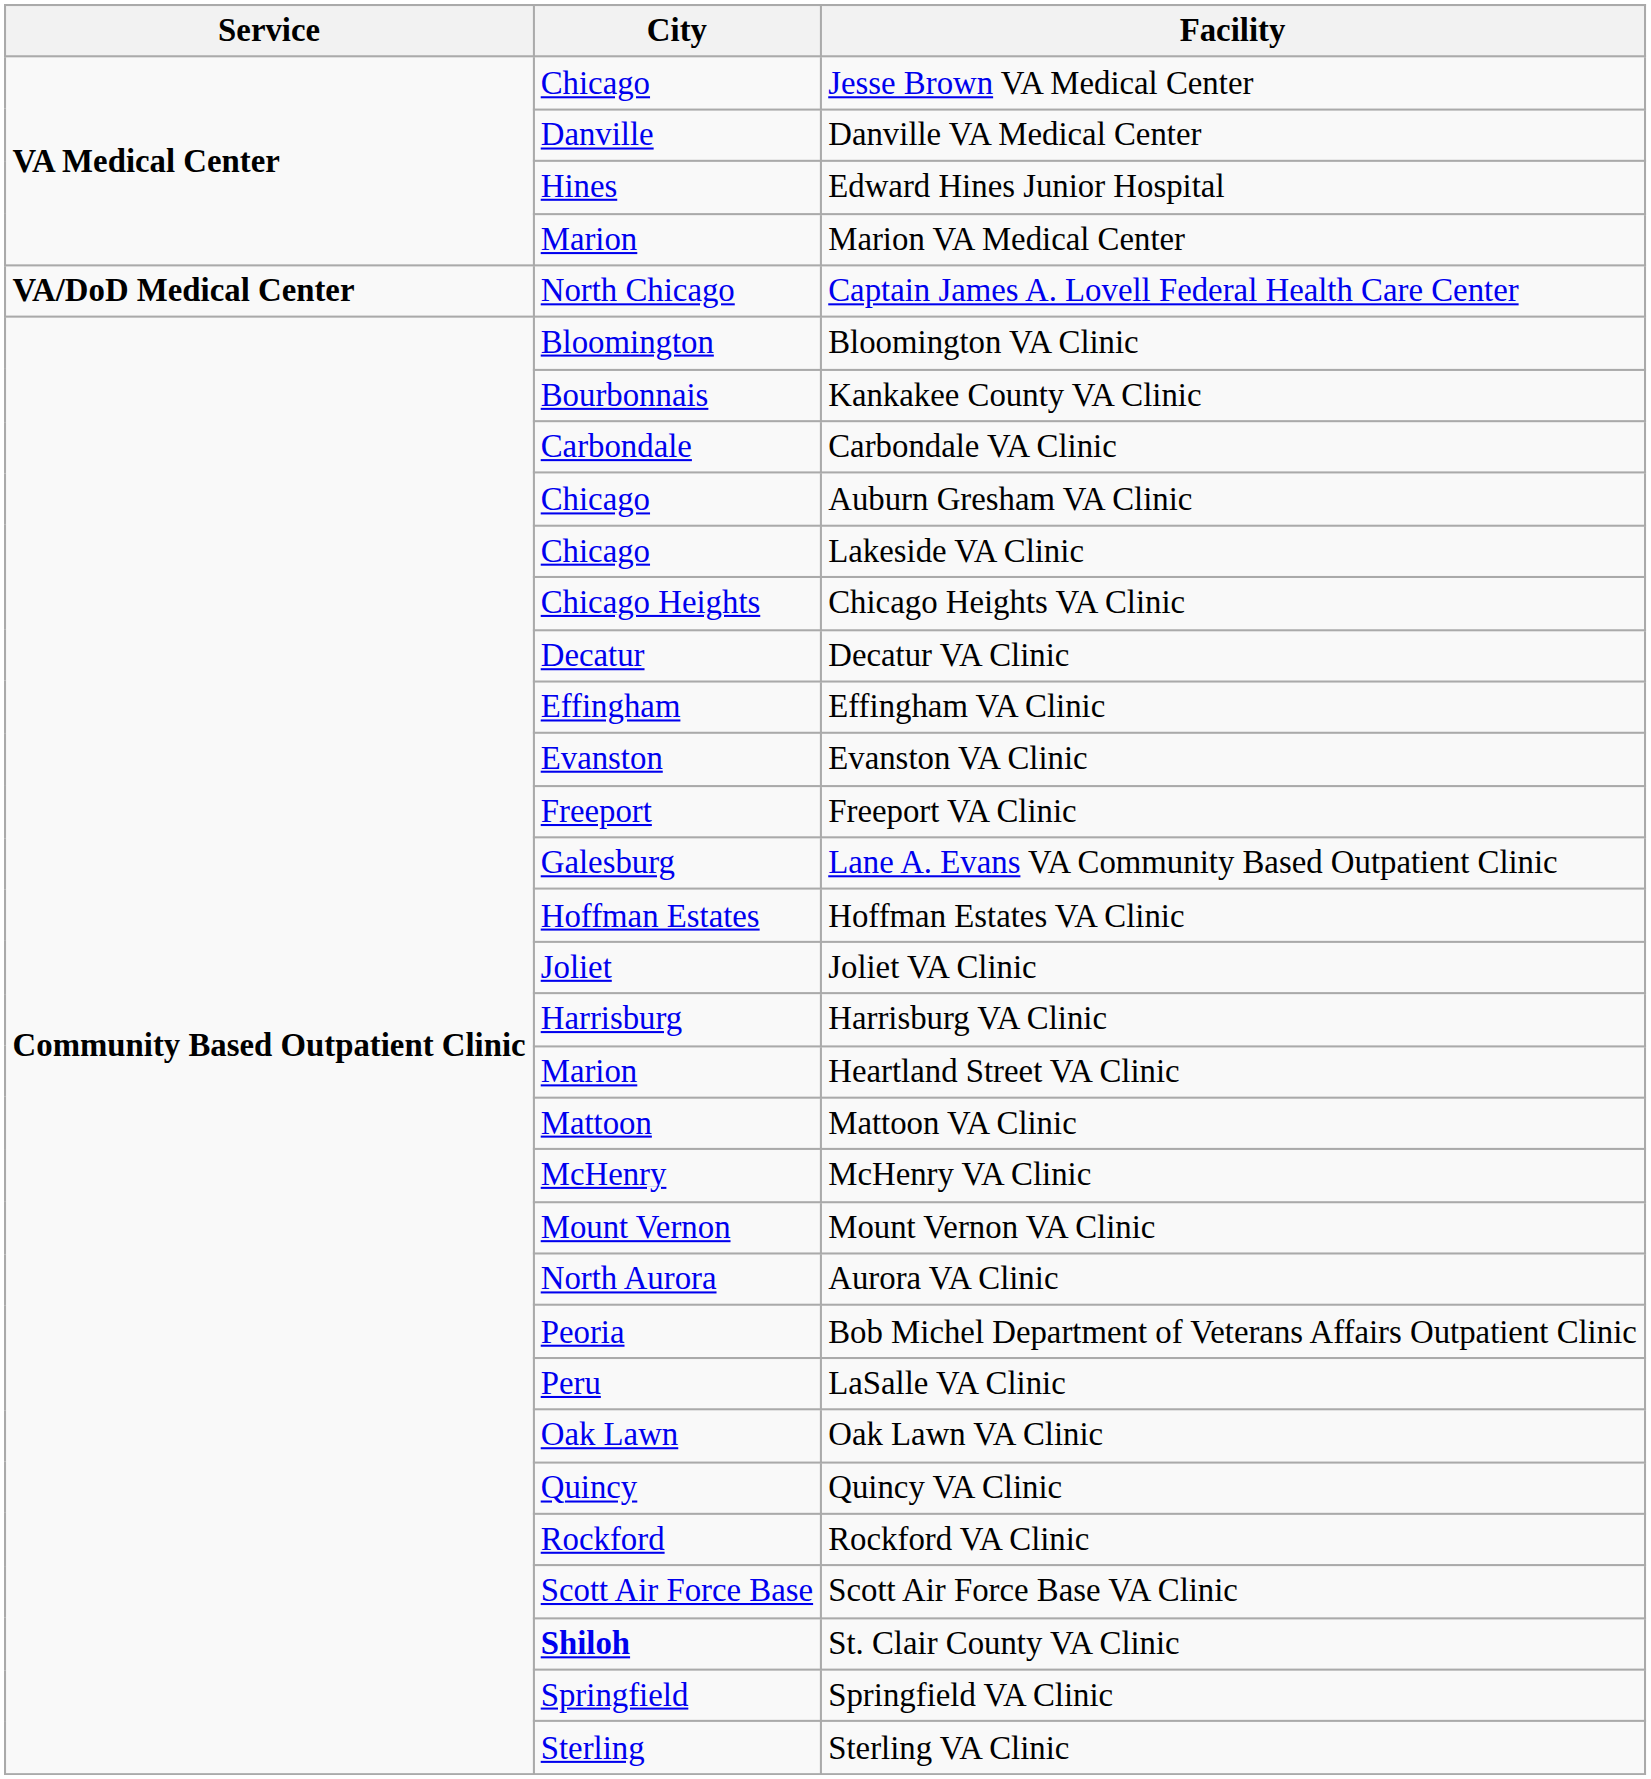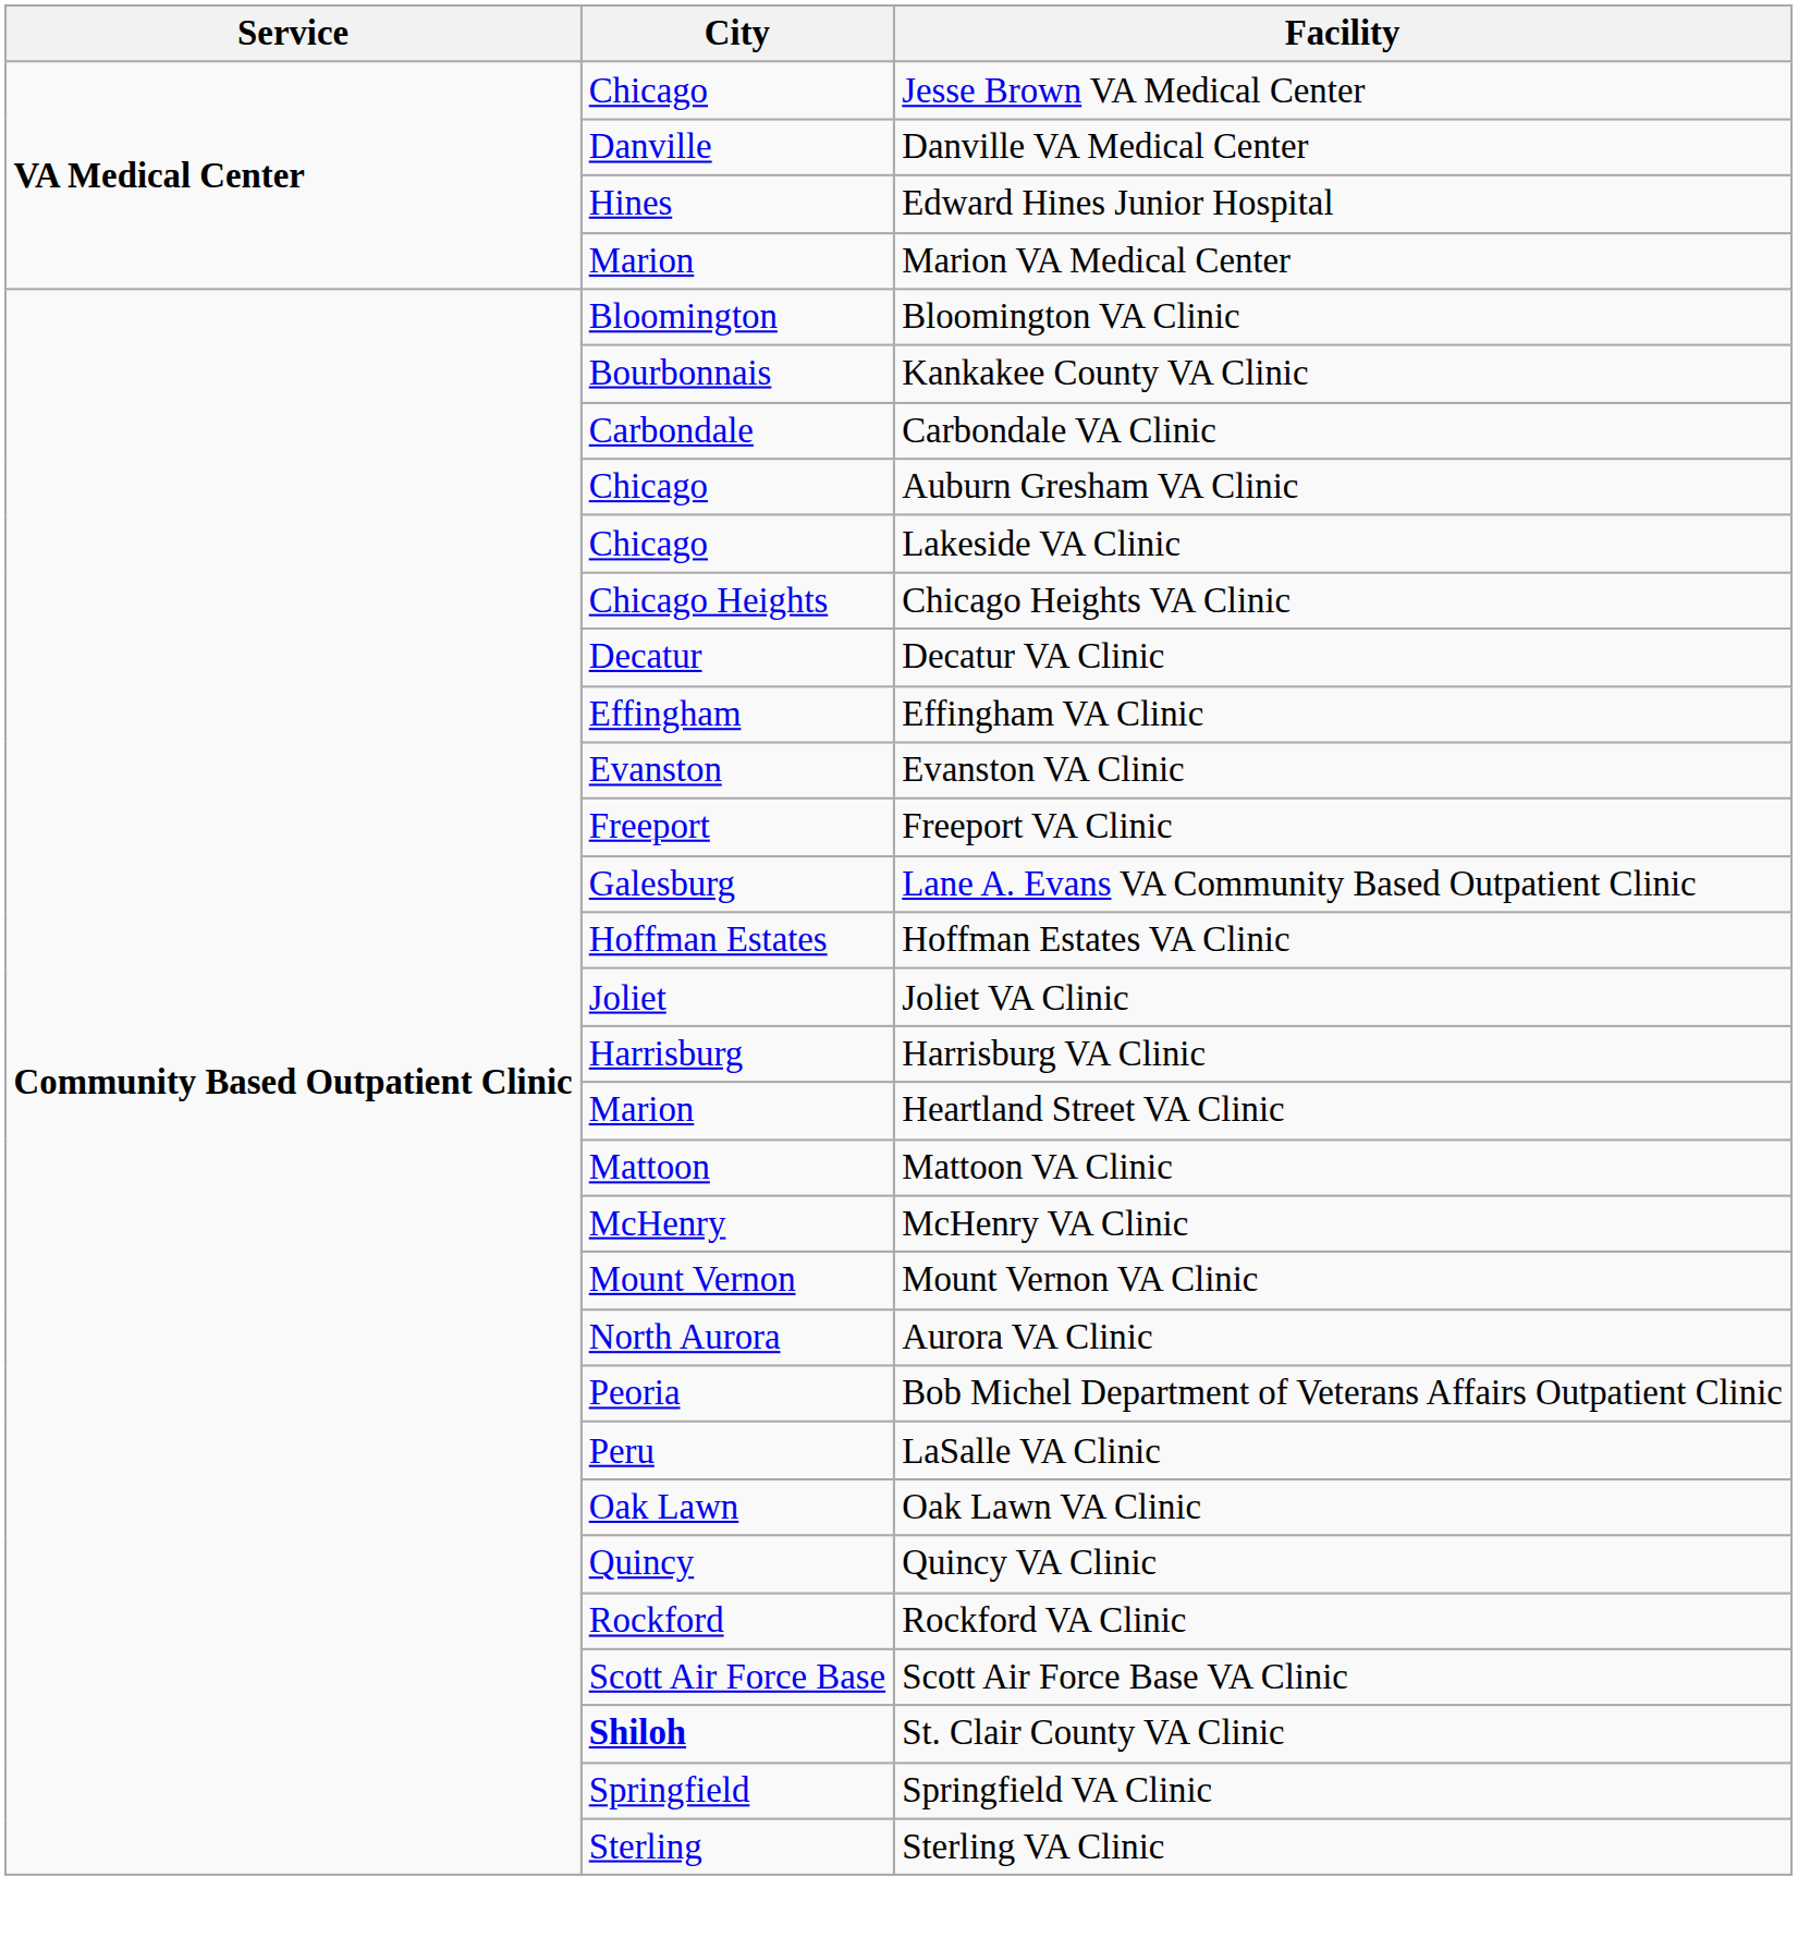 <table class="wikitable">
 <tr>
 <th>Service</th>
 <th>City</th>
 <th>Facility</th>
 </tr>
 <tr>
 <td rowspan=4><strong>VA Medical Center</strong></td>
 <td><a href='#'>Chicago</a></td>
 <td><a href='#'>Jesse Brown</a> VA Medical Center</td>
 </tr>
 <tr>
 <td><a href='#'>Danville</a></td>
 <td>Danville VA Medical Center</td>
 </tr>
 <tr>
 <td><a href='#'>Hines</a></td>
 <td>Edward Hines Junior Hospital</td>
 </tr>
 <tr>
 <td><a href='#'>Marion</a></td>
 <td>Marion VA Medical Center</td>
-</tr>
-<tr>
-<td rowspan=1><strong>VA/DoD Medical Center</strong></td>
-<td><a href='#'>North Chicago</a></td>
-<td><a href='#'>Captain James A. Lovell Federal Health Care Center</a></td>
 </tr>
 <tr>
 <td rowspan=28><strong>Community Based Outpatient Clinic</strong></td>
 <td><a href='#'>Bloomington</a></td>
 <td>Bloomington VA Clinic</td>
 </tr>
 <tr>
 <td><a href='#'>Bourbonnais</a></td>
 <td>Kankakee County VA Clinic</td>
 </tr>
 <tr>
 <td><a href='#'>Carbondale</a></td>
 <td>Carbondale VA Clinic</td>
 </tr>
 <tr>
 <td><a href='#'>Chicago</a></td>
 <td>Auburn Gresham VA Clinic</td>
 </tr>
 <tr>
 <td><a href='#'>Chicago</a></td>
 <td>Lakeside VA Clinic</td>
 </tr>
 <tr>
 <td><a href='#'>Chicago Heights</a></td>
 <td>Chicago Heights VA Clinic</td>
 </tr>
 <tr>
 <td><a href='#'>Decatur</a></td>
 <td>Decatur VA Clinic</td>
 </tr>
 <tr>
 <td><a href='#'>Effingham</a></td>
 <td>Effingham VA Clinic</td>
 </tr>
 <tr>
 <td><a href='#'>Evanston</a></td>
 <td>Evanston VA Clinic</td>
 </tr>
 <tr>
 <td><a href='#'>Freeport</a></td>
 <td>Freeport VA Clinic</td>
 </tr>
 <tr>
 <td><a href='#'>Galesburg</a></td>
 <td><a href='#'>Lane A. Evans</a> VA Community Based Outpatient Clinic</td>
 </tr>
 <tr>
 <td><a href='#'>Hoffman Estates</a></td>
 <td>Hoffman Estates VA Clinic</td>
 </tr>
 <tr>
 <td><a href='#'>Joliet</a></td>
 <td>Joliet VA Clinic</td>
 </tr>
 <tr>
 <td><a href='#'>Harrisburg</a></td>
 <td>Harrisburg VA Clinic</td>
 </tr>
 <tr>
 <td><a href='#'>Marion</a></td>
 <td>Heartland Street VA Clinic</td>
 </tr>
 <tr>
 <td><a href='#'>Mattoon</a></td>
 <td>Mattoon VA Clinic</td>
 </tr>
 <tr>
 <td><a href='#'>McHenry</a></td>
 <td>McHenry VA Clinic</td>
 </tr>
 <tr>
 <td><a href='#'>Mount Vernon</a></td>
 <td>Mount Vernon VA Clinic</td>
 </tr>
 <tr>
 <td><a href='#'>North Aurora</a></td>
 <td>Aurora VA Clinic</td>
 </tr>
 <tr>
 <td><a href='#'>Peoria</a></td>
 <td>Bob Michel Department of Veterans Affairs Outpatient Clinic</td>
 </tr>
 <tr>
 <td><a href='#'>Peru</a></td>
 <td>LaSalle VA Clinic</td>
 </tr>
 <tr>
 <td><a href='#'>Oak Lawn</a></td>
 <td>Oak Lawn VA Clinic</td>
 </tr>
 <tr>
 <td><a href='#'>Quincy</a></td>
 <td>Quincy VA Clinic</td>
 </tr>
 <tr>
 <td><a href='#'>Rockford</a></td>
 <td>Rockford VA Clinic</td>
 </tr>
 <tr>
 <td><a href='#'>Scott Air Force Base</a></td>
 <td>Scott Air Force Base VA Clinic</td>
 </tr>
 <tr>
 <td><strong><a href='#'>Shiloh</a></strong></td>
 <td>St. Clair County VA Clinic</td>
 </tr>
 <tr>
 <td><a href='#'>Springfield</a></td>
 <td>Springfield VA Clinic</td>
 </tr>
 <tr>
 <td><a href='#'>Sterling</a></td>
 <td>Sterling VA Clinic</td>
 </tr>
 </table>
